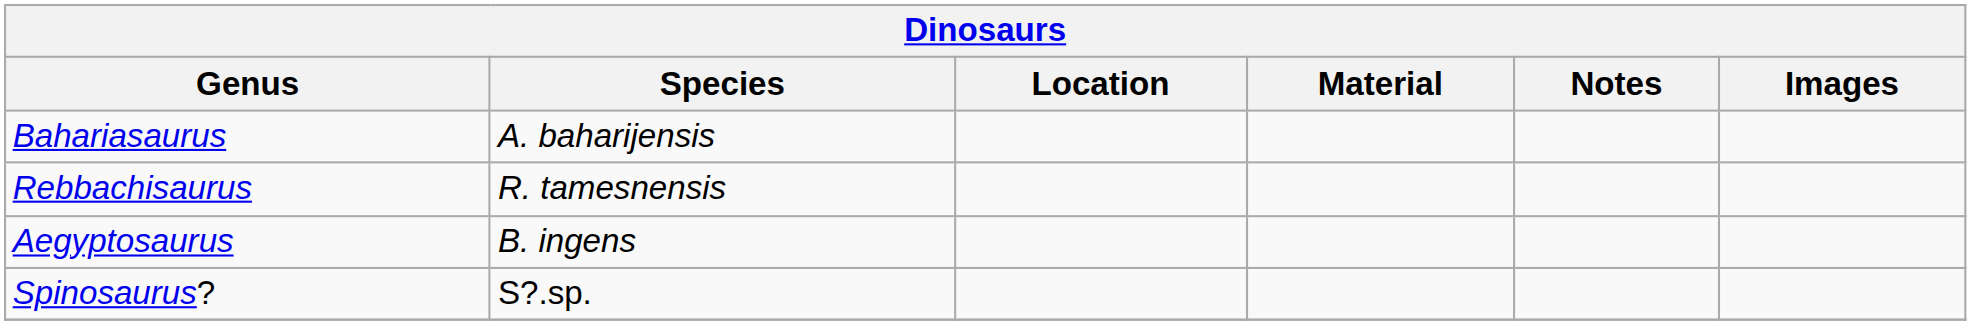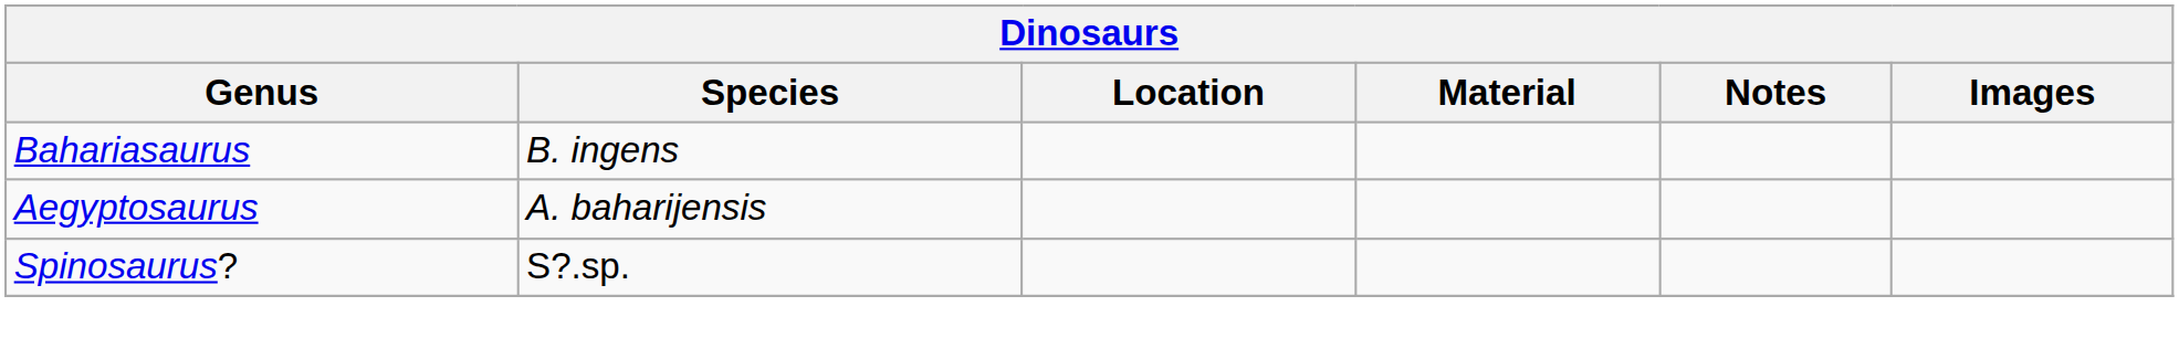 <table class="wikitable" align="center" width="75%">
 <tr>
 <th colspan="6" align="center"><a href='#'>Dinosaurs</a></th>
 </tr>
 <tr>
 <th>Genus</th>
 <th>Species</th>
 <th>Location</th>
 <th>Material</th>
 <th>Notes</th>
 <th>Images</th>
 </tr>
 <tr>
 <td><em><a href='#'>Bahariasaurus</a></em></td>
-<td><em>A. baharijensis</em></td>
-<td></td>
-<td></td>
-<td></td>
-<td></td>
-</tr>
-<tr>
-<td><em><a href='#'>Rebbachisaurus</a></em></td>
-<td><em>R. tamesnensis</em></td>
+<td><em>B. ingens</em> </td>
 <td></td>
 <td></td>
 <td></td>
 <td></td>
 </tr>
 <tr>
 <td><em><a href='#'>Aegyptosaurus</a></em></td>
-<td><em>B. ingens</em> </td>
+<td><em>A. baharijensis</em></td>
 <td></td>
 <td></td>
 <td></td>
 <td></td>
 </tr>
 <tr>
 <td><em><a href='#'>Spinosaurus</a></em>?</td>
 <td>S?.sp.</td>
 <td></td>
 <td></td>
 <td></td>
 <td></td>
 </tr>
 <tr>
 </tr>
 </table>
